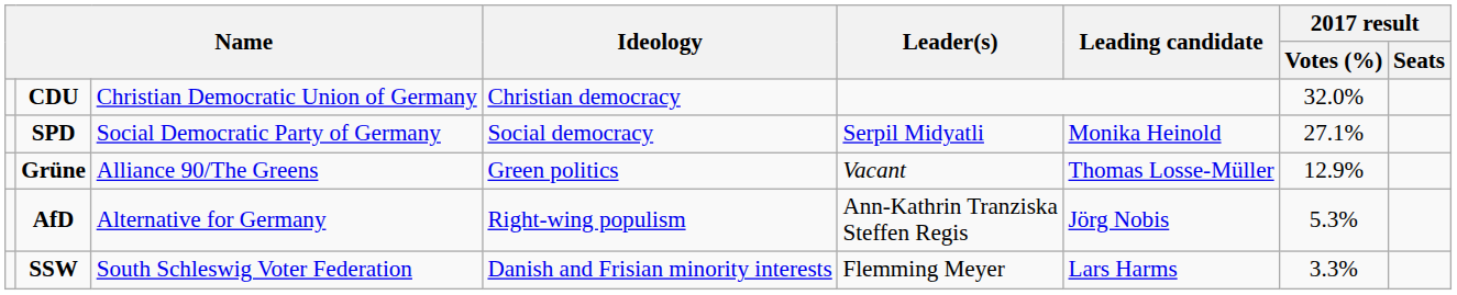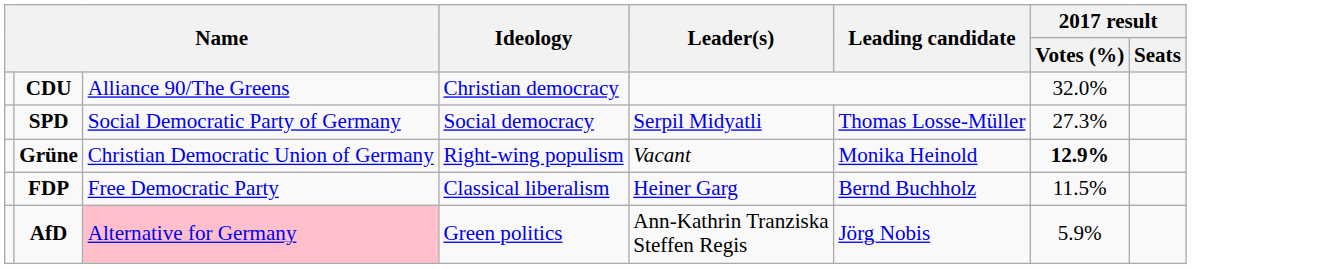 <table class="wikitable">
 <tr>
 <th rowspan=2 colspan=3>Name</th>
 <th rowspan=2>Ideology</th>
 <th rowspan=2>Leader(s)</th>
 <th rowspan=2>Leading candidate</th>
 <th colspan=2>2017 result</th>
 </tr>
 <tr>
 <th>Votes (%)</th>
 <th>Seats</th>
 </tr>
 <tr>
 <td bgcolor=></td>
 <td align=center><strong>CDU</strong></td>
-<td><a href='#'>Christian Democratic Union of Germany</a><br></td>
+<td><a href='#'>Alliance 90/The Greens</a><br></td>
 <td><a href='#'>Christian democracy</a></td>
 <td colspan=2></td>
 <td align=center>32.0%</td>
 <td></td>
 </tr>
 <tr>
 <td bgcolor=></td>
 <td align=center><strong>SPD</strong></td>
 <td><a href='#'>Social Democratic Party of Germany</a><br></td>
 <td><a href='#'>Social democracy</a></td>
 <td><a href='#'>Serpil Midyatli</a></td>
-<td><a href='#'>Monika Heinold</a></td>
-<td align=center>27.1%</td>
+<td><a href='#'>Thomas Losse-Müller</a></td>
+<td align=center>27.3%</td>
 <td></td>
 </tr>
 <tr>
 <td bgcolor=></td>
 <td align=center><strong>Grüne</strong></td>
-<td><a href='#'>Alliance 90/The Greens</a><br></td>
-<td><a href='#'>Green politics</a></td>
+<td><a href='#'>Christian Democratic Union of Germany</a><br></td>
+<td><a href='#'>Right-wing populism</a></td>
 <td><em>Vacant</em></td>
-<td><a href='#'>Thomas Losse-Müller</a></td>
-<td align=center>12.9%</td>
+<td><a href='#'>Monika Heinold</a></td>
+<td align=center><strong>12.9%</strong></td>
+<td></td>
+</tr>
+<tr>
+<td bgcolor=></td>
+<td align=center><strong>FDP</strong></td>
+<td><a href='#'>Free Democratic Party</a><br></td>
+<td><a href='#'>Classical liberalism</a></td>
+<td><a href='#'>Heiner Garg</a></td>
+<td><a href='#'>Bernd Buchholz</a></td>
+<td align=center>11.5%</td>
 <td></td>
 </tr>
 <tr>
 <td bgcolor=></td>
 <td align=center><strong>AfD</strong></td>
-<td><a href='#'>Alternative for Germany</a><br></td>
-<td><a href='#'>Right-wing populism</a></td>
+<td style="background: pink;"><a href='#'>Alternative for Germany</a><br></td>
+<td><a href='#'>Green politics</a></td>
 <td>Ann-Kathrin Tranziska<br>Steffen Regis</td>
 <td><a href='#'>Jörg Nobis</a></td>
-<td align=center>5.3%</td>
-<td></td>
-</tr>
-<tr>
-<td bgcolor=></td>
-<td align=center><strong>SSW</strong></td>
-<td><a href='#'>South Schleswig Voter Federation</a><br></td>
-<td><a href='#'>Danish and Frisian minority interests</a></td>
-<td>Flemming Meyer</td>
-<td><a href='#'>Lars Harms</a></td>
-<td align=center>3.3%</td>
+<td align=center>5.9%</td>
 <td></td>
 </tr>
 </table>
